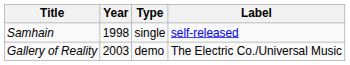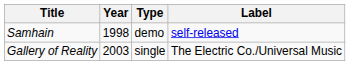 <table class="wikitable" border="1">
 <tr>
 <th>Title</th>
 <th>Year</th>
 <th>Type</th>
 <th>Label</th>
 </tr>
 <tr>
 <td><em>Samhain</em></td>
 <td>1998</td>
-<td>single</td>
+<td>demo</td>
 <td><a href='#'>self-released</a></td>
 </tr>
 <tr>
 <td><em>Gallery of Reality</em></td>
 <td>2003</td>
-<td>demo</td>
+<td>single</td>
 <td>The Electric Co./Universal Music</td>
 </tr>
 </table>
